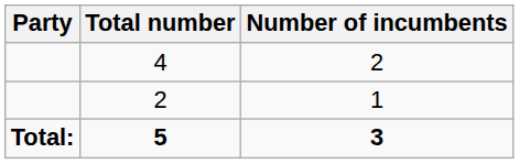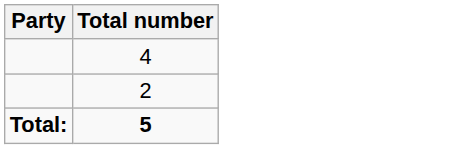 <table class="wikitable sortable">
 <tr>
 <th>Party</th>
 <th>Total number</th>
-<th>Number of incumbents</th>
 </tr>
 <tr>
 <td></td>
 <td align="center">4</td>
-<td align="center">2</td>
 </tr>
 <tr>
 <td></td>
 <td align="center">2</td>
-<td align="center">1</td>
 </tr>
 <tr>
 <td><strong>Total:</strong></td>
 <td align="center"><strong>5</strong></td>
-<td align="center"><strong>3</strong></td>
 </tr>
 </table>
